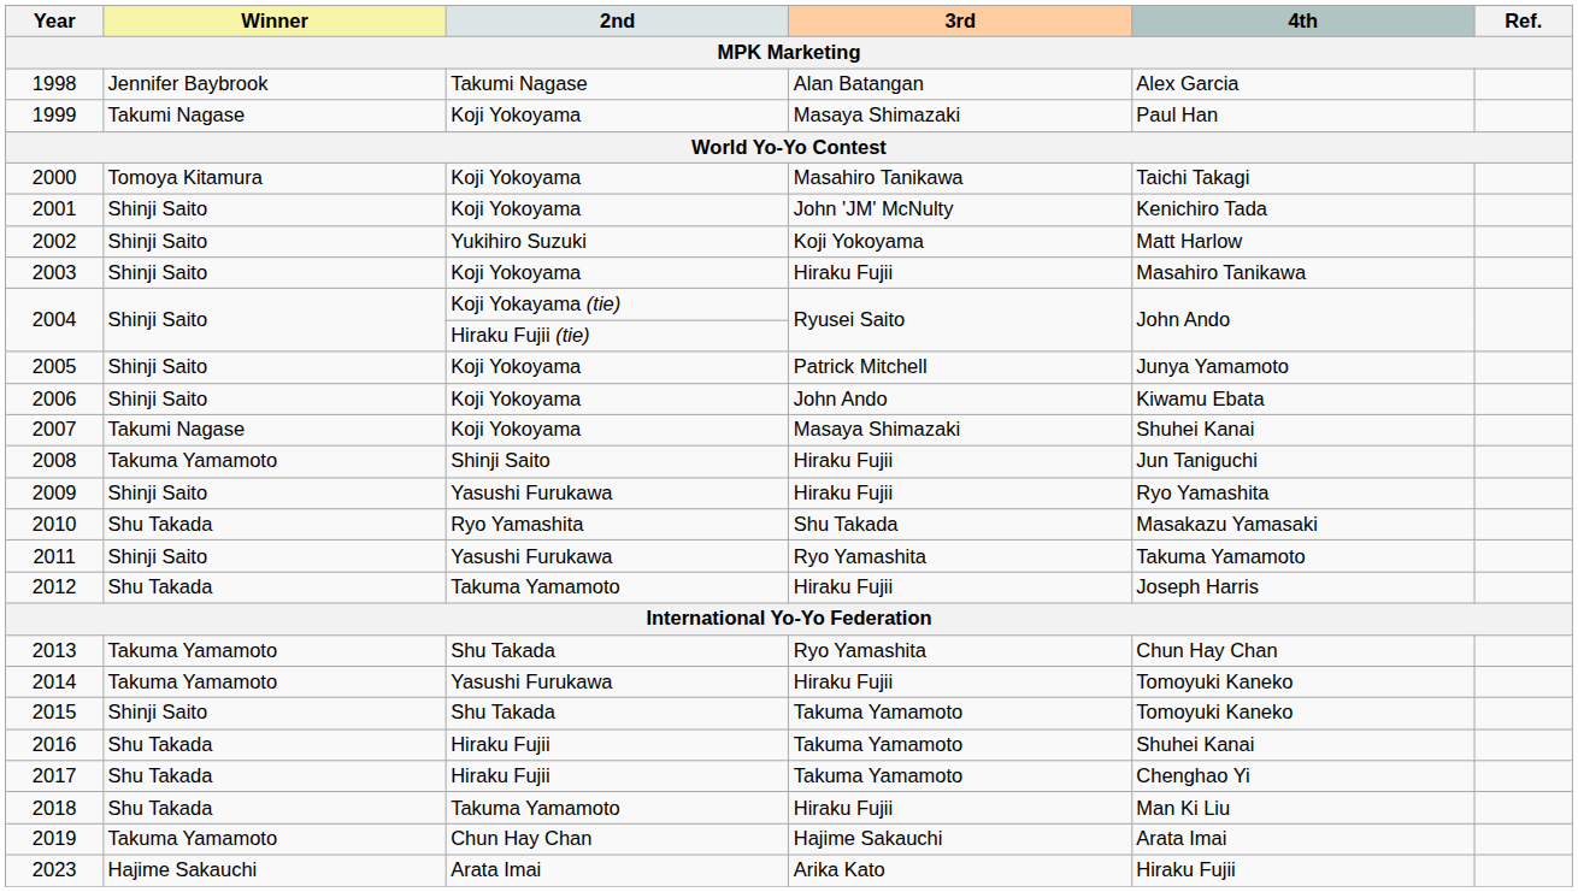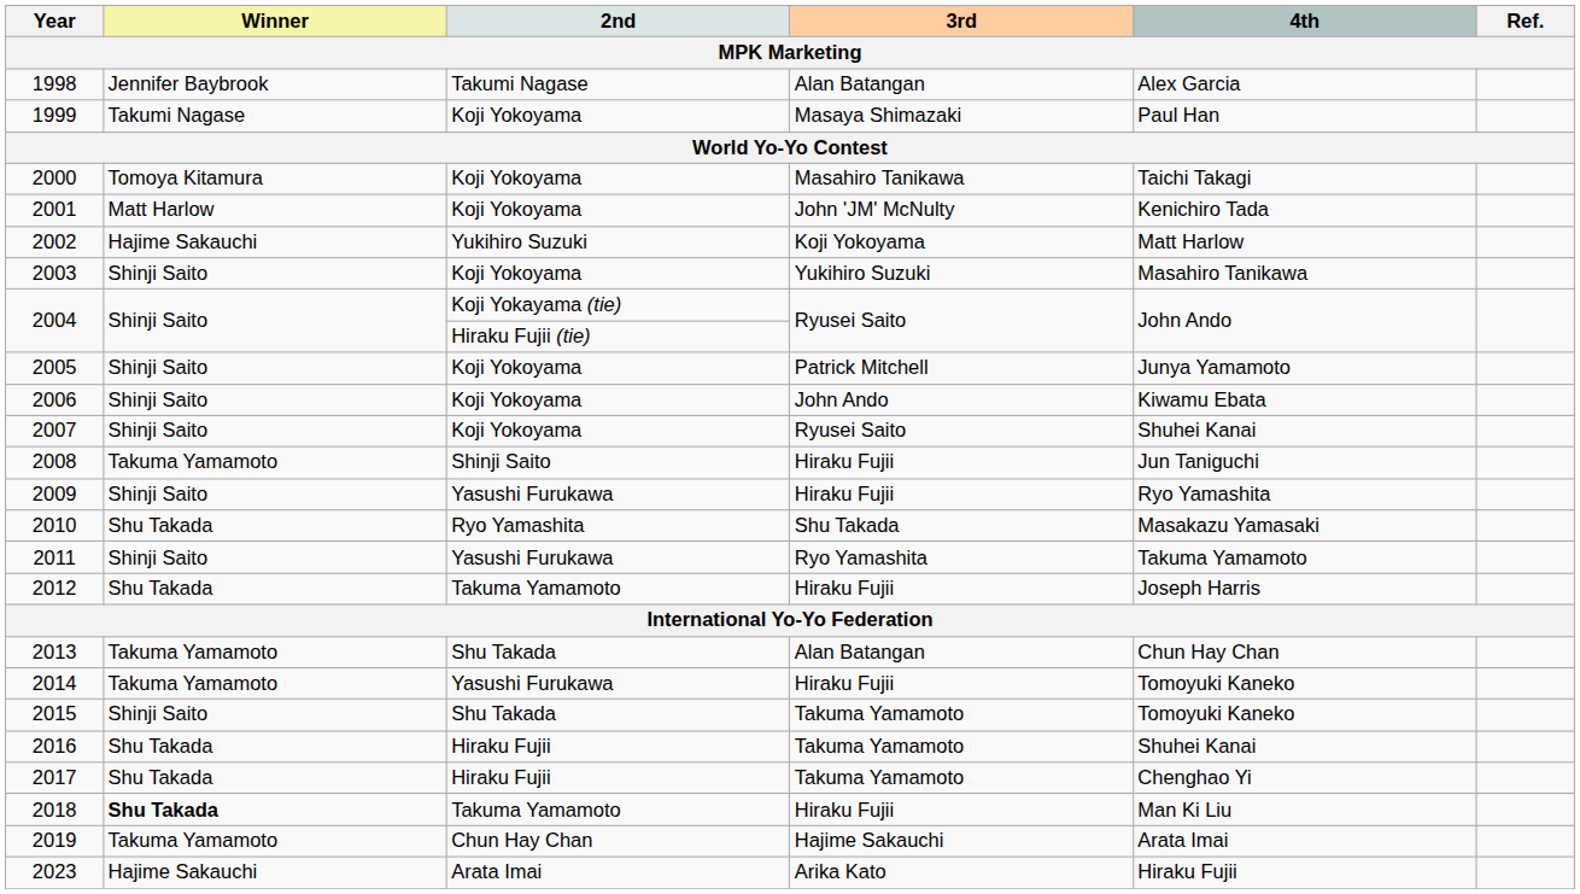 <table class="wikitable" width=100%>
 <tr mir kim>
 <th width=6%>Year</th>
 <th style="background-color: #F7F6A8;" width=21%>Winner</th>
 <th style="background-color: #DCE5E5;" width=21%>2nd</th>
 <th style="background-color: #FFCDA0;" width=21%>3rd</th>
 <th style="background-color: #B0C4C4;" width=21%>4th</th>
 <th width=6%>Ref.</th>
 </tr>
 <tr>
 <th colspan="6">MPK Marketing</th>
 </tr>
 <tr>
 <td align=center>1998</td>
 <td> Jennifer Baybrook</td>
 <td> Takumi Nagase</td>
 <td> Alan Batangan</td>
 <td> Alex Garcia</td>
 <td></td>
 </tr>
 <tr>
 <td align=center>1999</td>
 <td> Takumi Nagase</td>
 <td> Koji Yokoyama</td>
 <td> Masaya Shimazaki</td>
 <td> Paul Han</td>
 <td></td>
 </tr>
 <tr>
 <th colspan="6">World Yo-Yo Contest</th>
 </tr>
 <tr>
 <td align=center>2000</td>
 <td> Tomoya Kitamura</td>
 <td> Koji Yokoyama</td>
 <td> Masahiro Tanikawa</td>
 <td> Taichi Takagi</td>
 <td></td>
 </tr>
 <tr>
 <td align=center>2001</td>
-<td> Shinji Saito</td>
+<td> Matt Harlow</td>
 <td> Koji Yokoyama</td>
 <td> John 'JM' McNulty</td>
 <td> Kenichiro Tada</td>
 <td></td>
 </tr>
 <tr>
 <td align=center>2002</td>
-<td> Shinji Saito</td>
+<td>Hajime Sakauchi</td>
 <td> Yukihiro Suzuki</td>
 <td> Koji Yokoyama</td>
 <td> Matt Harlow</td>
 <td></td>
 </tr>
 <tr>
 <td align=center>2003</td>
 <td> Shinji Saito</td>
 <td> Koji Yokoyama</td>
-<td> Hiraku Fujii</td>
+<td> Yukihiro Suzuki</td>
 <td> Masahiro Tanikawa</td>
 <td></td>
 </tr>
 <tr>
 <td align=center rowspan="2">2004</td>
 <td rowspan="2"> Shinji Saito</td>
 <td> Koji Yokayama  <em>(tie)</em></td>
 <td rowspan="2"> Ryusei Saito</td>
 <td rowspan="2"> John Ando</td>
 <td rowspan="2"></td>
 </tr>
 <tr>
 <td> Hiraku Fujii  <em>(tie)</em></td>
 </tr>
 <tr>
 <td align=center>2005</td>
 <td> Shinji Saito</td>
 <td> Koji Yokoyama</td>
 <td> Patrick Mitchell</td>
 <td> Junya Yamamoto</td>
 <td></td>
 </tr>
 <tr>
 <td align=center>2006</td>
 <td> Shinji Saito</td>
 <td> Koji Yokoyama</td>
 <td> John Ando</td>
 <td> Kiwamu Ebata</td>
 <td></td>
 </tr>
 <tr>
 <td align=center>2007</td>
-<td> Takumi Nagase</td>
+<td> Shinji Saito</td>
 <td> Koji Yokoyama</td>
-<td> Masaya Shimazaki</td>
+<td> Ryusei Saito</td>
 <td> Shuhei Kanai</td>
 <td></td>
 </tr>
 <tr>
 <td align=center>2008</td>
 <td> Takuma Yamamoto</td>
 <td> Shinji Saito</td>
 <td> Hiraku Fujii</td>
 <td> Jun Taniguchi</td>
 <td></td>
 </tr>
 <tr>
 <td align=center>2009</td>
 <td> Shinji Saito</td>
 <td> Yasushi Furukawa</td>
 <td> Hiraku Fujii</td>
 <td> Ryo Yamashita</td>
 <td></td>
 </tr>
 <tr>
 <td align=center>2010</td>
 <td> Shu Takada</td>
 <td> Ryo Yamashita</td>
 <td> Shu Takada</td>
 <td> Masakazu Yamasaki</td>
 <td></td>
 </tr>
 <tr>
 <td align=center>2011</td>
 <td> Shinji Saito</td>
 <td> Yasushi Furukawa</td>
 <td> Ryo Yamashita</td>
 <td> Takuma Yamamoto</td>
 <td></td>
 </tr>
 <tr>
 <td align=center>2012</td>
 <td> Shu Takada</td>
 <td> Takuma Yamamoto</td>
 <td> Hiraku Fujii</td>
 <td> Joseph Harris</td>
 <td></td>
 </tr>
 <tr>
 <th colspan="6">International Yo-Yo Federation</th>
 </tr>
 <tr>
 <td align=center>2013</td>
 <td> Takuma Yamamoto</td>
 <td> Shu Takada</td>
-<td> Ryo Yamashita</td>
+<td> Alan Batangan</td>
 <td> Chun Hay Chan</td>
 <td></td>
 </tr>
 <tr>
 <td align=center>2014</td>
 <td> Takuma Yamamoto</td>
 <td> Yasushi Furukawa</td>
 <td> Hiraku Fujii</td>
 <td> Tomoyuki Kaneko</td>
 <td></td>
 </tr>
 <tr>
 <td align=center>2015</td>
 <td> Shinji Saito</td>
 <td> Shu Takada</td>
 <td> Takuma Yamamoto</td>
 <td> Tomoyuki Kaneko</td>
 <td></td>
 </tr>
 <tr>
 <td align=center>2016</td>
 <td> Shu Takada</td>
 <td> Hiraku Fujii</td>
 <td> Takuma Yamamoto</td>
 <td> Shuhei Kanai</td>
 <td></td>
 </tr>
 <tr>
 <td align=center>2017</td>
 <td> Shu Takada</td>
 <td> Hiraku Fujii</td>
 <td> Takuma Yamamoto</td>
 <td> Chenghao Yi</td>
 <td></td>
 </tr>
 <tr>
 <td align=center>2018</td>
-<td> Shu Takada</td>
+<td><strong> Shu Takada</strong></td>
 <td> Takuma Yamamoto</td>
 <td> Hiraku Fujii</td>
 <td> Man Ki Liu</td>
 <td></td>
 </tr>
 <tr>
 <td align=center>2019</td>
 <td> Takuma Yamamoto</td>
 <td> Chun Hay Chan</td>
 <td> Hajime Sakauchi</td>
 <td> Arata Imai</td>
 <td></td>
 </tr>
 <tr>
 <td align=center>2023</td>
 <td>Hajime Sakauchi</td>
 <td> Arata Imai</td>
 <td> Arika Kato</td>
 <td> Hiraku Fujii</td>
 <td></td>
 </tr>
 </table>
